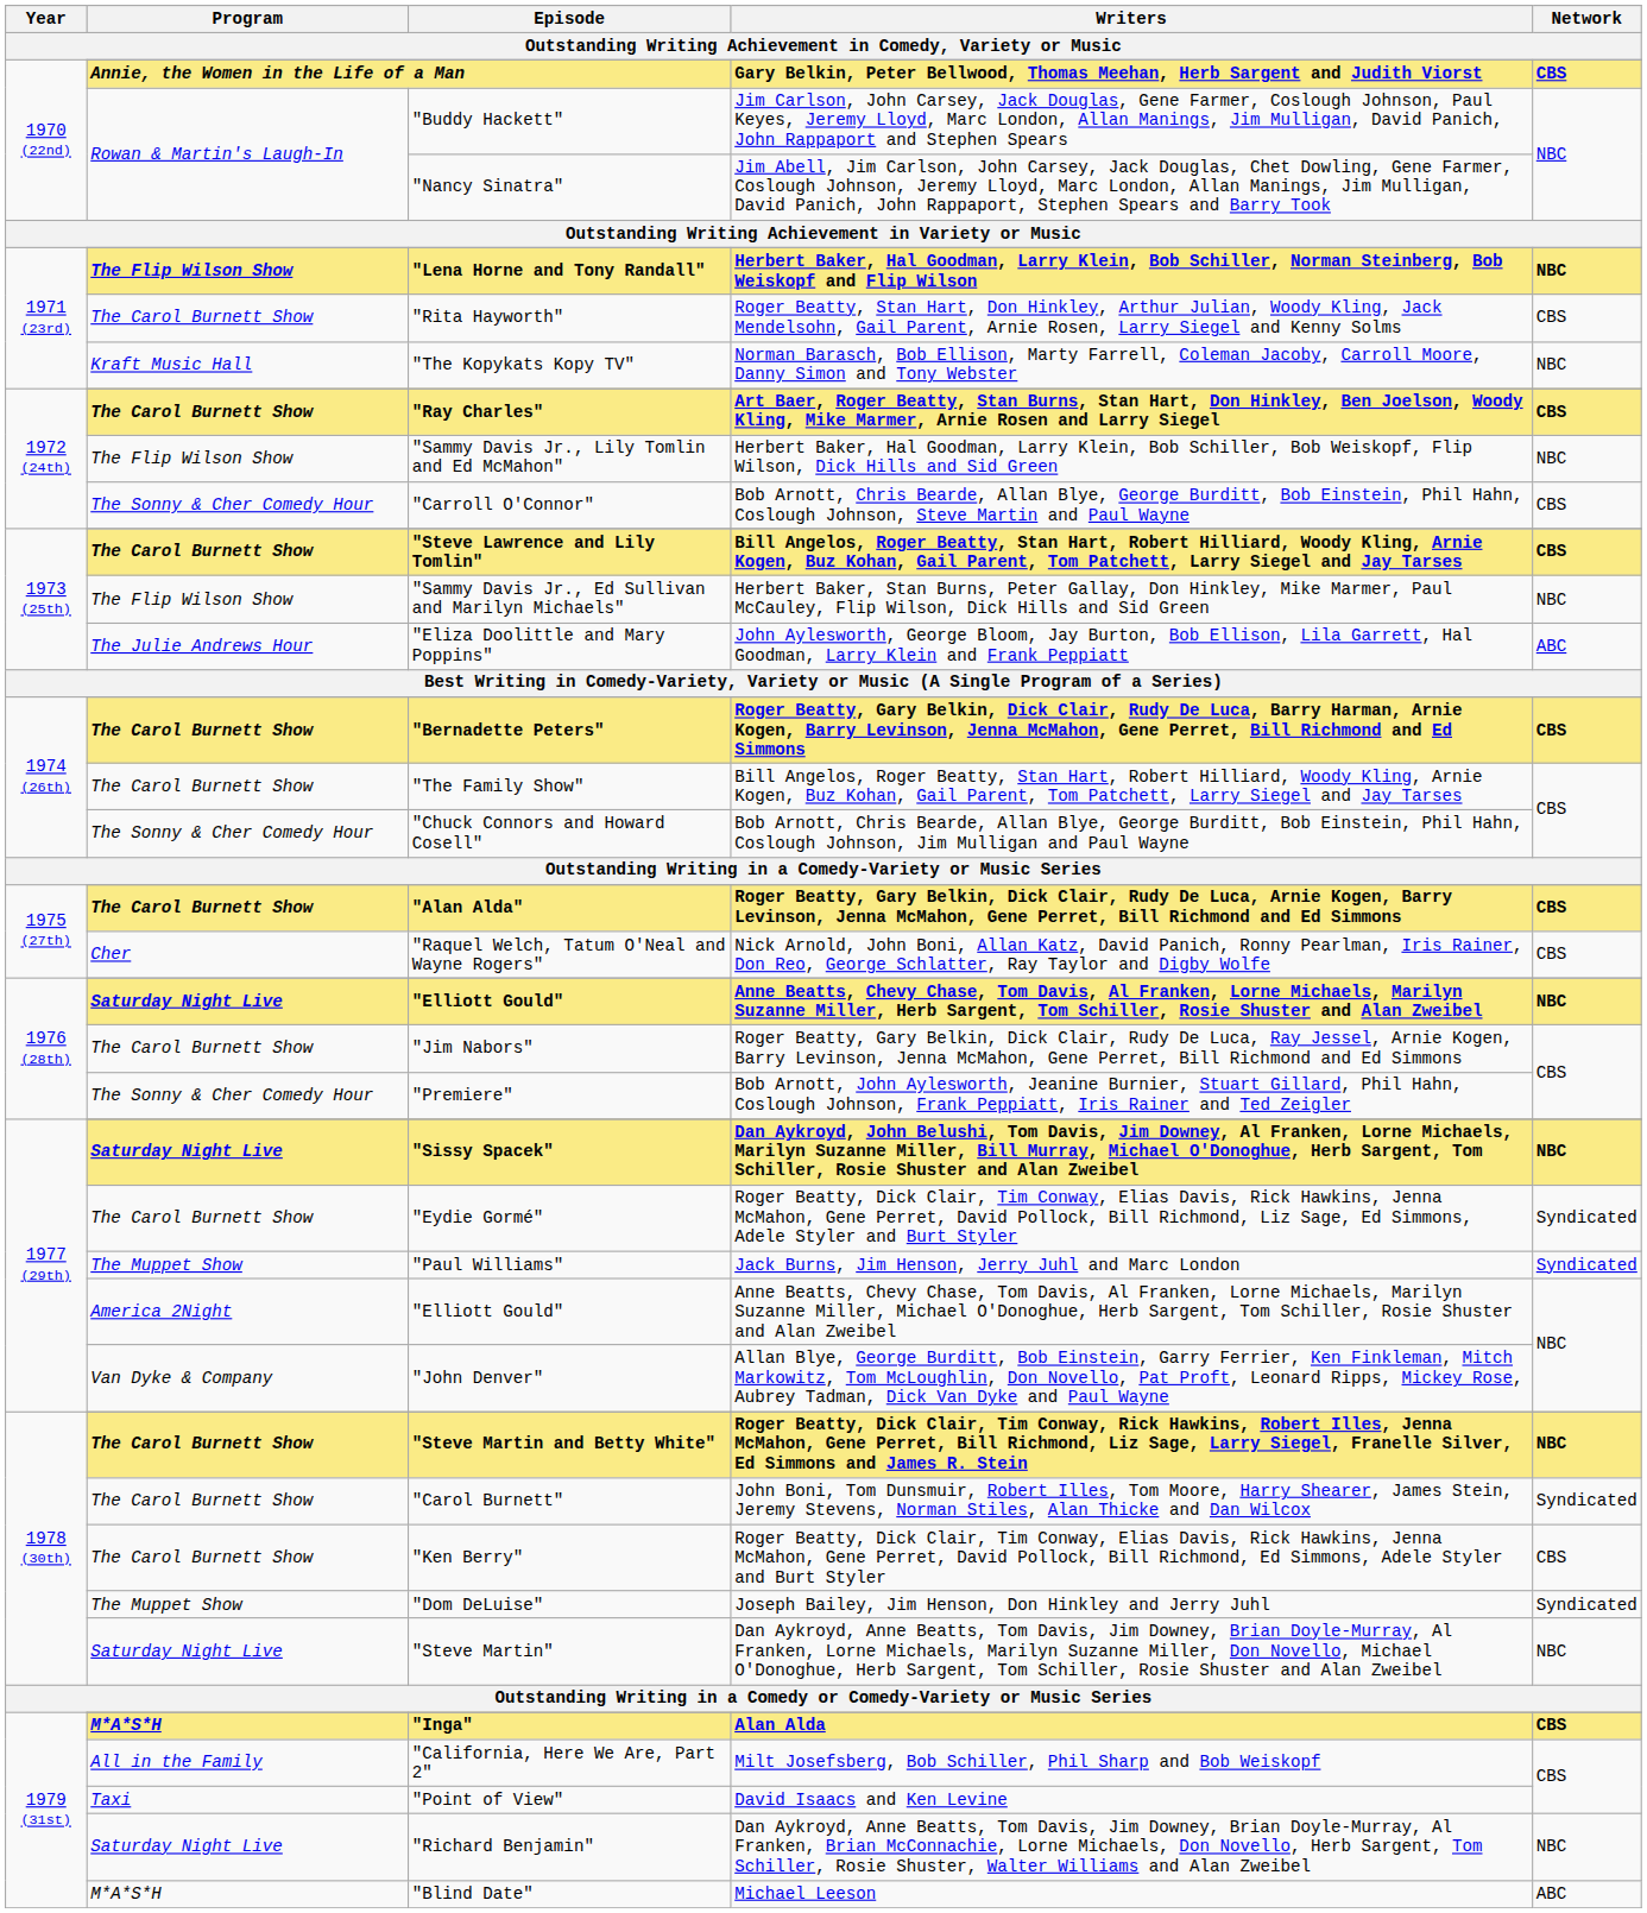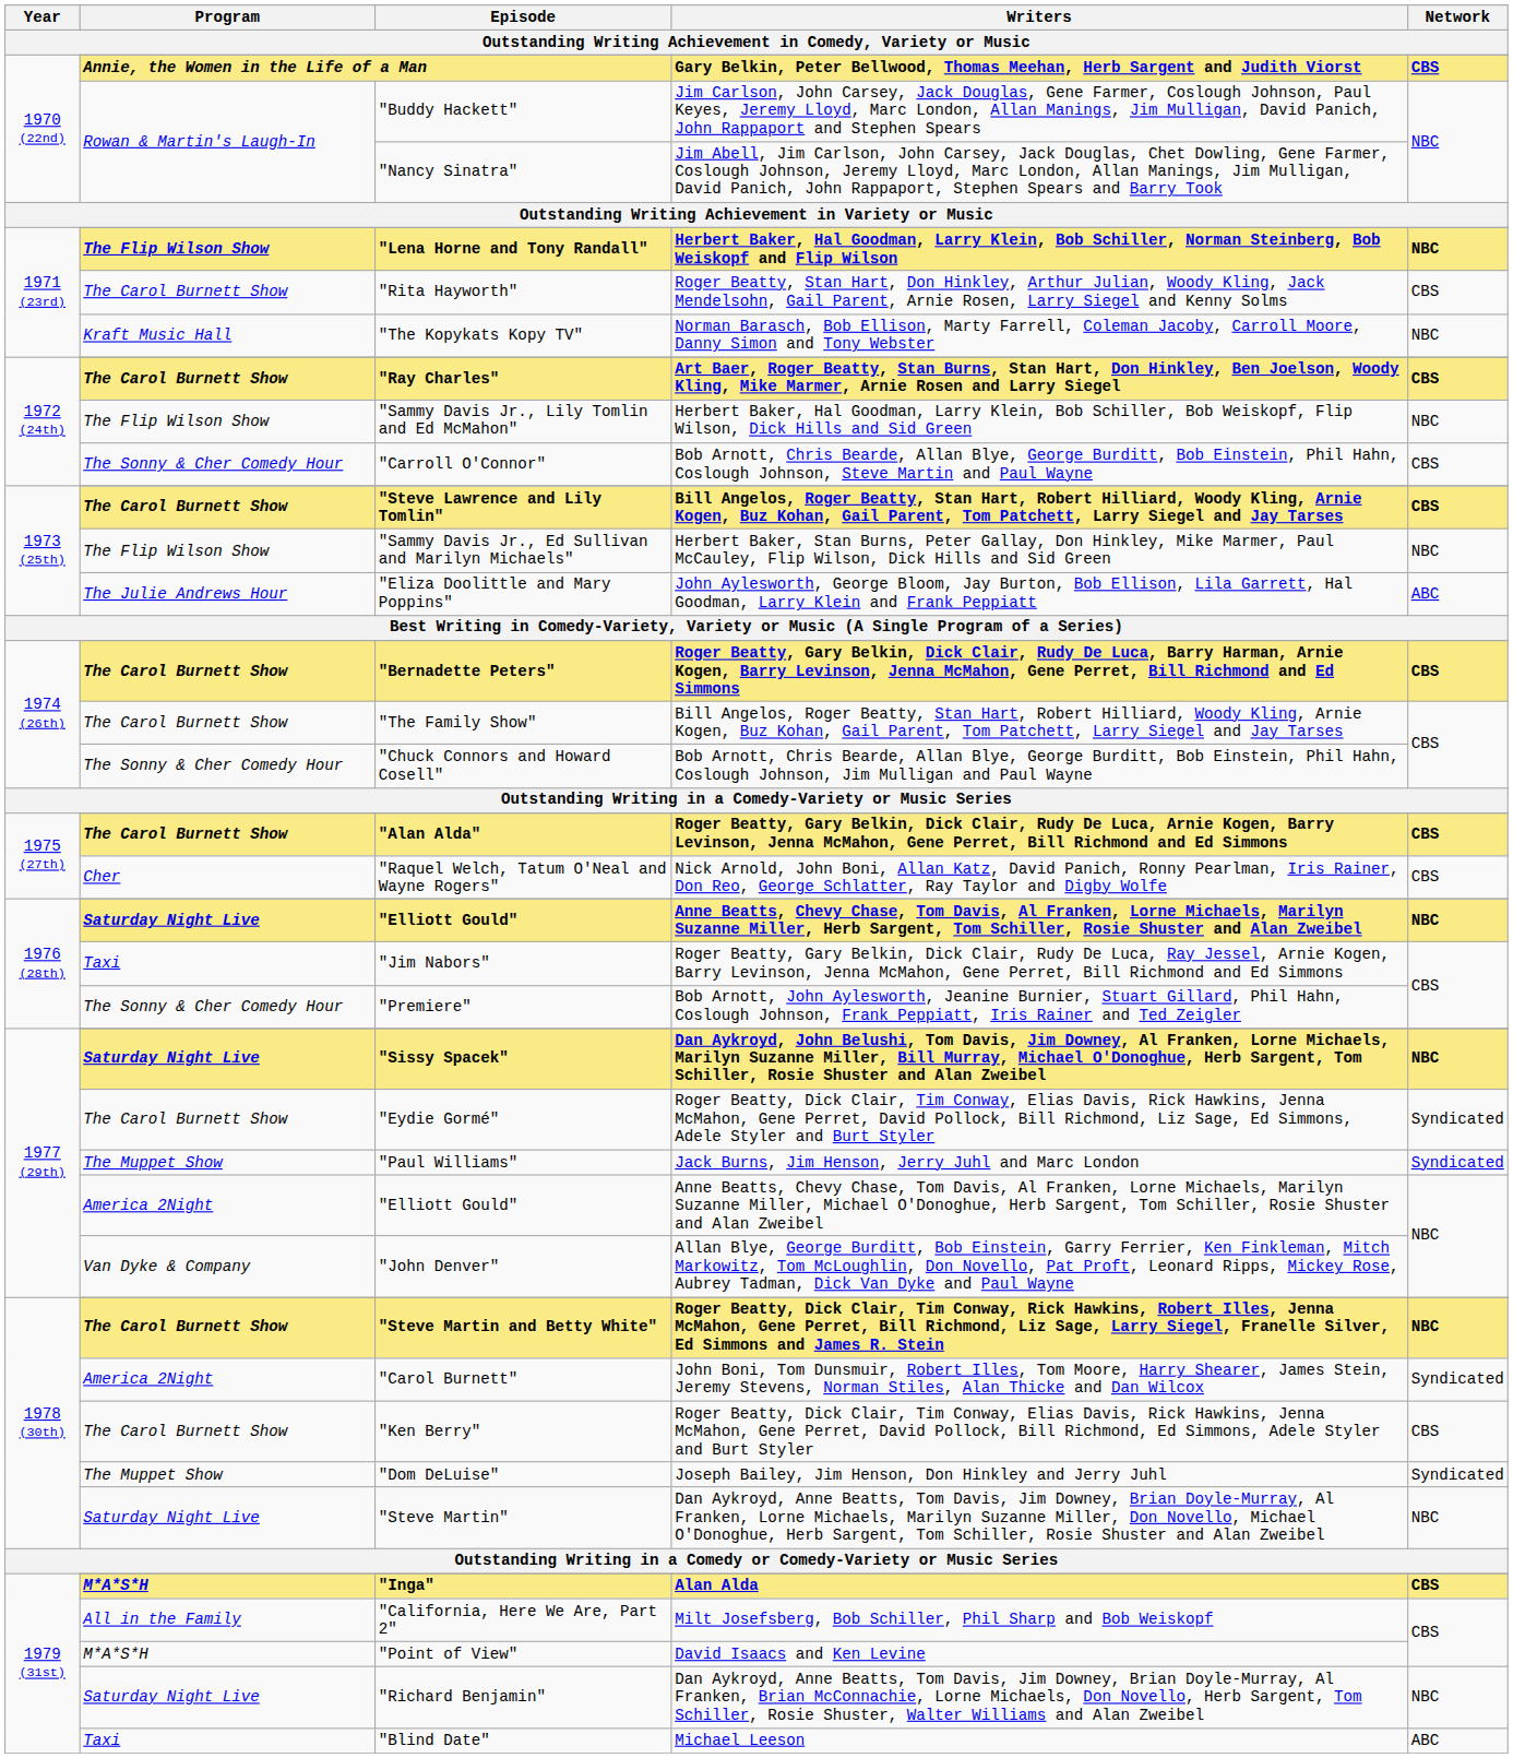 <table class="wikitable" style="width:100%">
 <tr bgcolor="#bebebe">
 <th width="5%">Year</th>
 <th width="20%">Program</th>
 <th width="20%">Episode</th>
 <th width="50%">Writers</th>
 <th width="5%">Network</th>
 </tr>
 <tr>
 <th colspan=5>Outstanding Writing Achievement in Comedy, Variety or Music</th>
 </tr>
 <tr>
 <td rowspan=4 style="text-align:center"><a href='#'>1970</a><br><small><a href='#'>(22nd)</a></small></td>
 </tr>
 <tr style="background:#FAEB86">
 <td colspan=2><strong><em>Annie, the Women in the Life of a Man</em></strong></td>
 <td><strong>Gary Belkin, Peter Bellwood, <a href='#'>Thomas Meehan</a>, <a href='#'>Herb Sargent</a> and <a href='#'>Judith Viorst</a></strong></td>
 <td><strong><a href='#'>CBS</a></strong></td>
 </tr>
 <tr>
 <td rowspan=2><em><a href='#'>Rowan & Martin's Laugh-In</a></em></td>
 <td>"Buddy Hackett"</td>
 <td><a href='#'>Jim Carlson</a>, John Carsey, <a href='#'>Jack Douglas</a>, Gene Farmer, Coslough Johnson, Paul Keyes, <a href='#'>Jeremy Lloyd</a>, Marc London, <a href='#'>Allan Manings</a>, <a href='#'>Jim Mulligan</a>, David Panich, <a href='#'>John Rappaport</a> and Stephen Spears</td>
 <td rowspan=2><a href='#'>NBC</a></td>
 </tr>
 <tr>
 <td>"Nancy Sinatra"</td>
 <td><a href='#'>Jim Abell</a>, Jim Carlson, John Carsey, Jack Douglas, Chet Dowling, Gene Farmer, Coslough Johnson, Jeremy Lloyd, Marc London, Allan Manings, Jim Mulligan, David Panich, John Rappaport, Stephen Spears and <a href='#'>Barry Took</a></td>
 </tr>
 <tr>
 <th colspan=5>Outstanding Writing Achievement in Variety or Music</th>
 </tr>
 <tr>
 <td rowspan=4 style="text-align:center"><a href='#'>1971</a><br><small><a href='#'>(23rd)</a></small><br></td>
 </tr>
 <tr style="background:#FAEB86">
 <td><strong><em><a href='#'>The Flip Wilson Show</a></em></strong></td>
 <td><strong>"Lena Horne and Tony Randall"</strong></td>
 <td><strong><a href='#'>Herbert Baker</a>, <a href='#'>Hal Goodman</a>, <a href='#'>Larry Klein</a>, <a href='#'>Bob Schiller</a>, <a href='#'>Norman Steinberg</a>, <a href='#'>Bob Weiskopf</a> and <a href='#'>Flip Wilson</a></strong></td>
 <td><strong>NBC</strong></td>
 </tr>
 <tr>
 <td><em><a href='#'>The Carol Burnett Show</a></em></td>
 <td>"Rita Hayworth"</td>
 <td><a href='#'>Roger Beatty</a>, <a href='#'>Stan Hart</a>, <a href='#'>Don Hinkley</a>, <a href='#'>Arthur Julian</a>, <a href='#'>Woody Kling</a>, <a href='#'>Jack Mendelsohn</a>, <a href='#'>Gail Parent</a>, Arnie Rosen, <a href='#'>Larry Siegel</a> and Kenny Solms</td>
 <td>CBS</td>
 </tr>
 <tr>
 <td><em><a href='#'>Kraft Music Hall</a></em></td>
 <td>"The Kopykats Kopy TV"</td>
 <td><a href='#'>Norman Barasch</a>, <a href='#'>Bob Ellison</a>, Marty Farrell, <a href='#'>Coleman Jacoby</a>, <a href='#'>Carroll Moore</a>, <a href='#'>Danny Simon</a> and <a href='#'>Tony Webster</a></td>
 <td>NBC</td>
 </tr>
 <tr>
 <td rowspan=4 style="text-align:center"><a href='#'>1972</a><br><small><a href='#'>(24th)</a></small><br></td>
 </tr>
 <tr style="background:#FAEB86">
 <td><strong><em>The Carol Burnett Show</em></strong></td>
 <td><strong>"Ray Charles"</strong></td>
 <td><strong><a href='#'>Art Baer</a>, <a href='#'>Roger Beatty</a>, <a href='#'>Stan Burns</a>, Stan Hart, <a href='#'>Don Hinkley</a>, <a href='#'>Ben Joelson</a>, <a href='#'>Woody Kling</a>, <a href='#'>Mike Marmer</a>, Arnie Rosen and Larry Siegel</strong></td>
 <td><strong>CBS</strong></td>
 </tr>
 <tr>
 <td><em>The Flip Wilson Show</em></td>
 <td>"Sammy Davis Jr., Lily Tomlin and Ed McMahon"</td>
 <td>Herbert Baker, Hal Goodman, Larry Klein, Bob Schiller, Bob Weiskopf, Flip Wilson, <a href='#'>Dick Hills and Sid Green</a></td>
 <td>NBC</td>
 </tr>
 <tr>
 <td><em><a href='#'>The Sonny & Cher Comedy Hour</a></em></td>
 <td>"Carroll O'Connor"</td>
 <td>Bob Arnott, <a href='#'>Chris Bearde</a>, Allan Blye, <a href='#'>George Burditt</a>, <a href='#'>Bob Einstein</a>, Phil Hahn, Coslough Johnson, <a href='#'>Steve Martin</a> and <a href='#'>Paul Wayne</a></td>
 <td>CBS</td>
 </tr>
 <tr>
 <td rowspan=4 style="text-align:center"><a href='#'>1973</a><br><small><a href='#'>(25th)</a></small><br></td>
 </tr>
 <tr style="background:#FAEB86">
 <td><strong><em>The Carol Burnett Show</em></strong></td>
 <td><strong>"Steve Lawrence and Lily Tomlin"</strong></td>
 <td><strong>Bill Angelos, <a href='#'>Roger Beatty</a>, Stan Hart, Robert Hilliard, Woody Kling, <a href='#'>Arnie Kogen</a>, <a href='#'>Buz Kohan</a>, <a href='#'>Gail Parent</a>, <a href='#'>Tom Patchett</a>, Larry Siegel and <a href='#'>Jay Tarses</a></strong></td>
 <td><strong>CBS</strong></td>
 </tr>
 <tr>
 <td><em>The Flip Wilson Show</em></td>
 <td>"Sammy Davis Jr., Ed Sullivan and Marilyn Michaels"</td>
 <td>Herbert Baker, Stan Burns, Peter Gallay, Don Hinkley, Mike Marmer, Paul McCauley, Flip Wilson, Dick Hills and Sid Green</td>
 <td>NBC</td>
 </tr>
 <tr>
 <td><em><a href='#'>The Julie Andrews Hour</a></em></td>
 <td>"Eliza Doolittle and Mary Poppins"</td>
 <td><a href='#'>John Aylesworth</a>, George Bloom, Jay Burton, <a href='#'>Bob Ellison</a>, <a href='#'>Lila Garrett</a>, Hal Goodman, <a href='#'>Larry Klein</a> and <a href='#'>Frank Peppiatt</a></td>
 <td><a href='#'>ABC</a></td>
 </tr>
 <tr>
 <th colspan=5>Best Writing in Comedy-Variety, Variety or Music (A Single Program of a Series)</th>
 </tr>
 <tr>
 <td rowspan=4 style="text-align:center"><a href='#'>1974</a><br><small><a href='#'>(26th)</a></small><br></td>
 </tr>
 <tr style="background:#FAEB86">
 <td><strong><em>The Carol Burnett Show</em></strong></td>
 <td><strong>"Bernadette Peters"</strong></td>
 <td><strong><a href='#'>Roger Beatty</a>, Gary Belkin, <a href='#'>Dick Clair</a>, <a href='#'>Rudy De Luca</a>, Barry Harman, Arnie Kogen, <a href='#'>Barry Levinson</a>, <a href='#'>Jenna McMahon</a>, Gene Perret, <a href='#'>Bill Richmond</a> and <a href='#'>Ed Simmons</a></strong></td>
 <td><strong>CBS</strong></td>
 </tr>
 <tr>
 <td><em>The Carol Burnett Show</em></td>
 <td>"The Family Show"</td>
 <td>Bill Angelos, Roger Beatty, <a href='#'>Stan Hart</a>, Robert Hilliard, <a href='#'>Woody Kling</a>, Arnie Kogen, <a href='#'>Buz Kohan</a>, <a href='#'>Gail Parent</a>, <a href='#'>Tom Patchett</a>, <a href='#'>Larry Siegel</a> and <a href='#'>Jay Tarses</a></td>
 <td rowspan=2>CBS</td>
 </tr>
 <tr>
 <td><em>The Sonny & Cher Comedy Hour</em></td>
 <td>"Chuck Connors and Howard Cosell"</td>
 <td>Bob Arnott, Chris Bearde, Allan Blye, George Burditt, Bob Einstein, Phil Hahn, Coslough Johnson, Jim Mulligan and Paul Wayne</td>
 </tr>
 <tr>
 <th colspan=5>Outstanding Writing in a Comedy-Variety or Music Series</th>
 </tr>
 <tr>
 <td rowspan=3 style="text-align:center"><a href='#'>1975</a><br><small><a href='#'>(27th)</a></small><br></td>
 </tr>
 <tr style="background:#FAEB86">
 <td><strong><em>The Carol Burnett Show</em></strong></td>
 <td><strong>"Alan Alda"</strong></td>
 <td><strong>Roger Beatty, Gary Belkin, Dick Clair, Rudy De Luca, Arnie Kogen, Barry Levinson, Jenna McMahon, Gene Perret, Bill Richmond and Ed Simmons</strong></td>
 <td><strong>CBS</strong></td>
 </tr>
 <tr>
 <td><em><a href='#'>Cher</a></em></td>
 <td>"Raquel Welch, Tatum O'Neal and Wayne Rogers"</td>
 <td>Nick Arnold, John Boni, <a href='#'>Allan Katz</a>, David Panich, Ronny Pearlman, <a href='#'>Iris Rainer</a>, <a href='#'>Don Reo</a>, <a href='#'>George Schlatter</a>, Ray Taylor and <a href='#'>Digby Wolfe</a></td>
 <td>CBS</td>
 </tr>
 <tr>
 <td rowspan=4 style="text-align:center"><a href='#'>1976</a><br><small><a href='#'>(28th)</a></small><br></td>
 </tr>
 <tr style="background:#FAEB86">
 <td><strong><em><a href='#'>Saturday Night Live</a></em></strong></td>
 <td><strong>"Elliott Gould"</strong></td>
 <td><strong><a href='#'>Anne Beatts</a>, <a href='#'>Chevy Chase</a>, <a href='#'>Tom Davis</a>, <a href='#'>Al Franken</a>, <a href='#'>Lorne Michaels</a>, <a href='#'>Marilyn Suzanne Miller</a>, Herb Sargent, <a href='#'>Tom Schiller</a>, <a href='#'>Rosie Shuster</a> and <a href='#'>Alan Zweibel</a></strong></td>
 <td><strong>NBC</strong></td>
 </tr>
 <tr>
-<td><em>The Carol Burnett Show</em></td>
+<td><em><a href='#'>Taxi</a></em></td>
 <td>"Jim Nabors"</td>
 <td>Roger Beatty, Gary Belkin, Dick Clair, Rudy De Luca, <a href='#'>Ray Jessel</a>, Arnie Kogen, Barry Levinson, Jenna McMahon, Gene Perret, Bill Richmond and Ed Simmons</td>
 <td rowspan=2>CBS</td>
 </tr>
 <tr>
 <td><em>The Sonny & Cher Comedy Hour</em></td>
 <td>"Premiere"</td>
 <td>Bob Arnott, <a href='#'>John Aylesworth</a>, Jeanine Burnier, <a href='#'>Stuart Gillard</a>, Phil Hahn, Coslough Johnson, <a href='#'>Frank Peppiatt</a>, <a href='#'>Iris Rainer</a> and <a href='#'>Ted Zeigler</a></td>
 </tr>
 <tr>
 <td rowspan=6 style="text-align:center" id="Variety or Music Series 1977"><a href='#'>1977</a><br><small><a href='#'>(29th)</a></small><br></td>
 </tr>
 <tr style="background:#FAEB86">
 <td><strong><em><a href='#'>Saturday Night Live</a></em></strong></td>
 <td><strong>"Sissy Spacek"</strong></td>
 <td><strong><a href='#'>Dan Aykroyd</a>, <a href='#'>John Belushi</a>, Tom Davis, <a href='#'>Jim Downey</a>, Al Franken, Lorne Michaels, Marilyn Suzanne Miller, <a href='#'>Bill Murray</a>, <a href='#'>Michael O'Donoghue</a>, Herb Sargent, Tom Schiller, Rosie Shuster and Alan Zweibel</strong></td>
 <td><strong>NBC</strong></td>
 </tr>
 <tr>
 <td><em>The Carol Burnett Show</em></td>
 <td>"Eydie Gormé"</td>
 <td>Roger Beatty, Dick Clair, <a href='#'>Tim Conway</a>, Elias Davis, Rick Hawkins, Jenna McMahon, Gene Perret, David Pollock, Bill Richmond, Liz Sage, Ed Simmons, Adele Styler and <a href='#'>Burt Styler</a></td>
 <td>Syndicated</td>
 </tr>
 <tr>
 <td><em><a href='#'>The Muppet Show</a></em></td>
 <td>"Paul Williams"</td>
 <td><a href='#'>Jack Burns</a>, <a href='#'>Jim Henson</a>, <a href='#'>Jerry Juhl</a> and Marc London</td>
 <td><a href='#'>Syndicated</a></td>
 </tr>
 <tr>
 <td><em><a href='#'>America 2Night</a></em></td>
 <td>"Elliott Gould"</td>
 <td>Anne Beatts, Chevy Chase, Tom Davis, Al Franken, Lorne Michaels, Marilyn Suzanne Miller, Michael O'Donoghue, Herb Sargent, Tom Schiller, Rosie Shuster and Alan Zweibel</td>
 <td rowspan=2>NBC</td>
 </tr>
 <tr>
 <td><em>Van Dyke & Company</em></td>
 <td>"John Denver"</td>
 <td>Allan Blye, <a href='#'>George Burditt</a>, <a href='#'>Bob Einstein</a>, Garry Ferrier, <a href='#'>Ken Finkleman</a>, <a href='#'>Mitch Markowitz</a>, <a href='#'>Tom McLoughlin</a>, <a href='#'>Don Novello</a>, <a href='#'>Pat Proft</a>, Leonard Ripps, <a href='#'>Mickey Rose</a>, Aubrey Tadman, <a href='#'>Dick Van Dyke</a> and <a href='#'>Paul Wayne</a></td>
 </tr>
 <tr>
 <td rowspan=6 style="text-align:center"><a href='#'>1978</a><br><small><a href='#'>(30th)</a></small><br></td>
 </tr>
 <tr style="background:#FAEB86">
 <td><strong><em>The Carol Burnett Show</em></strong></td>
 <td><strong>"Steve Martin and Betty White"</strong></td>
 <td><strong>Roger Beatty, Dick Clair, Tim Conway, Rick Hawkins, <a href='#'>Robert Illes</a>, Jenna McMahon, Gene Perret, Bill Richmond, Liz Sage, <a href='#'>Larry Siegel</a>, Franelle Silver, Ed Simmons and <a href='#'>James R. Stein</a></strong></td>
 <td><strong>NBC</strong></td>
 </tr>
 <tr>
-<td><em>The Carol Burnett Show</em></td>
+<td><em><a href='#'>America 2Night</a></em></td>
 <td>"Carol Burnett"</td>
 <td>John Boni, Tom Dunsmuir, <a href='#'>Robert Illes</a>, Tom Moore, <a href='#'>Harry Shearer</a>, James Stein, Jeremy Stevens, <a href='#'>Norman Stiles</a>, <a href='#'>Alan Thicke</a> and <a href='#'>Dan Wilcox</a></td>
 <td>Syndicated</td>
 </tr>
 <tr>
 <td><em>The Carol Burnett Show</em></td>
 <td>"Ken Berry"</td>
 <td>Roger Beatty, Dick Clair, Tim Conway, Elias Davis, Rick Hawkins, Jenna McMahon, Gene Perret, David Pollock, Bill Richmond, Ed Simmons, Adele Styler and Burt Styler</td>
 <td>CBS</td>
 </tr>
 <tr>
 <td><em>The Muppet Show</em></td>
 <td>"Dom DeLuise"</td>
 <td>Joseph Bailey, Jim Henson, Don Hinkley and Jerry Juhl</td>
 <td>Syndicated</td>
 </tr>
 <tr>
 <td><em><a href='#'>Saturday Night Live</a></em></td>
 <td>"Steve Martin"</td>
 <td>Dan Aykroyd, Anne Beatts, Tom Davis, Jim Downey, <a href='#'>Brian Doyle-Murray</a>, Al Franken, Lorne Michaels, Marilyn Suzanne Miller, <a href='#'>Don Novello</a>, Michael O'Donoghue, Herb Sargent, Tom Schiller, Rosie Shuster and Alan Zweibel</td>
 <td>NBC</td>
 </tr>
 <tr>
 <th colspan=5>Outstanding Writing in a Comedy or Comedy-Variety or Music Series</th>
 </tr>
 <tr>
 <td rowspan=6 style="text-align:center"><a href='#'>1979</a><br><small><a href='#'>(31st)</a></small><br></td>
 </tr>
 <tr style="background:#FAEB86">
 <td><strong><em><a href='#'>M*A*S*H</a></em></strong></td>
 <td><strong>"Inga"</strong></td>
 <td><strong><a href='#'>Alan Alda</a></strong></td>
 <td><strong>CBS</strong></td>
 </tr>
 <tr>
 <td><em><a href='#'>All in the Family</a></em></td>
 <td>"California, Here We Are, Part 2"</td>
 <td><a href='#'>Milt Josefsberg</a>, <a href='#'>Bob Schiller</a>, <a href='#'>Phil Sharp</a> and <a href='#'>Bob Weiskopf</a></td>
 <td rowspan=2>CBS</td>
 </tr>
 <tr>
-<td><em><a href='#'>Taxi</a></em></td>
+<td><em>M*A*S*H</em></td>
 <td>"Point of View"</td>
 <td><a href='#'>David Isaacs</a> and <a href='#'>Ken Levine</a></td>
 </tr>
 <tr>
 <td><em><a href='#'>Saturday Night Live</a></em></td>
 <td>"Richard Benjamin"</td>
 <td>Dan Aykroyd, Anne Beatts, Tom Davis, Jim Downey, Brian Doyle-Murray, Al Franken, <a href='#'>Brian McConnachie</a>, Lorne Michaels, <a href='#'>Don Novello</a>, Herb Sargent, <a href='#'>Tom Schiller</a>, Rosie Shuster, <a href='#'>Walter Williams</a> and Alan Zweibel</td>
 <td>NBC</td>
 </tr>
 <tr>
-<td><em>M*A*S*H</em></td>
+<td><em><a href='#'>Taxi</a></em></td>
 <td>"Blind Date"</td>
 <td><a href='#'>Michael Leeson</a></td>
 <td>ABC</td>
 </tr>
 </table>
